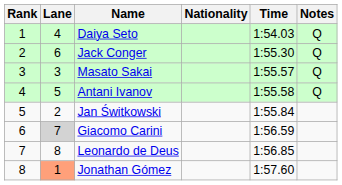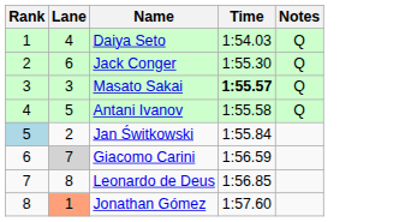 <table class="wikitable sortable" style="text-align:center">
 <tr>
 <th>Rank</th>
 <th>Lane</th>
 <th>Name</th>
-<th>Nationality</th>
 <th>Time</th>
 <th>Notes</th>
 </tr>
 <tr bgcolor=ccffcc>
 <td>1</td>
 <td>4</td>
 <td align=left><a href='#'>Daiya Seto</a></td>
-<td align=left></td>
 <td>1:54.03</td>
 <td>Q</td>
 </tr>
 <tr bgcolor=ccffcc>
 <td>2</td>
 <td>6</td>
 <td align=left><a href='#'>Jack Conger</a></td>
-<td align=left></td>
 <td>1:55.30</td>
 <td>Q</td>
 </tr>
 <tr bgcolor=ccffcc>
 <td>3</td>
 <td>3</td>
 <td align=left><a href='#'>Masato Sakai</a></td>
-<td align=left></td>
-<td>1:55.57</td>
+<td><strong>1:55.57</strong></td>
 <td>Q</td>
 </tr>
 <tr bgcolor=ccffcc>
 <td>4</td>
 <td>5</td>
 <td align=left><a href='#'>Antani Ivanov</a></td>
-<td align=left></td>
 <td>1:55.58</td>
 <td>Q</td>
 </tr>
 <tr>
-<td>5</td>
+<td style="background: lightblue;">5</td>
 <td>2</td>
 <td align=left><a href='#'>Jan Świtkowski</a></td>
-<td align=left></td>
 <td>1:55.84</td>
 <td></td>
 </tr>
 <tr>
 <td>6</td>
 <td style="background: lightgrey;">7</td>
 <td align=left><a href='#'>Giacomo Carini</a></td>
-<td align=left></td>
 <td>1:56.59</td>
 <td></td>
 </tr>
 <tr>
 <td>7</td>
 <td>8</td>
 <td align=left><a href='#'>Leonardo de Deus</a></td>
-<td align=left></td>
 <td>1:56.85</td>
 <td></td>
 </tr>
 <tr>
 <td>8</td>
 <td style="background: lightsalmon;">1</td>
 <td align=left><a href='#'>Jonathan Gómez</a></td>
-<td align=left></td>
 <td>1:57.60</td>
 <td></td>
 </tr>
 </table>
